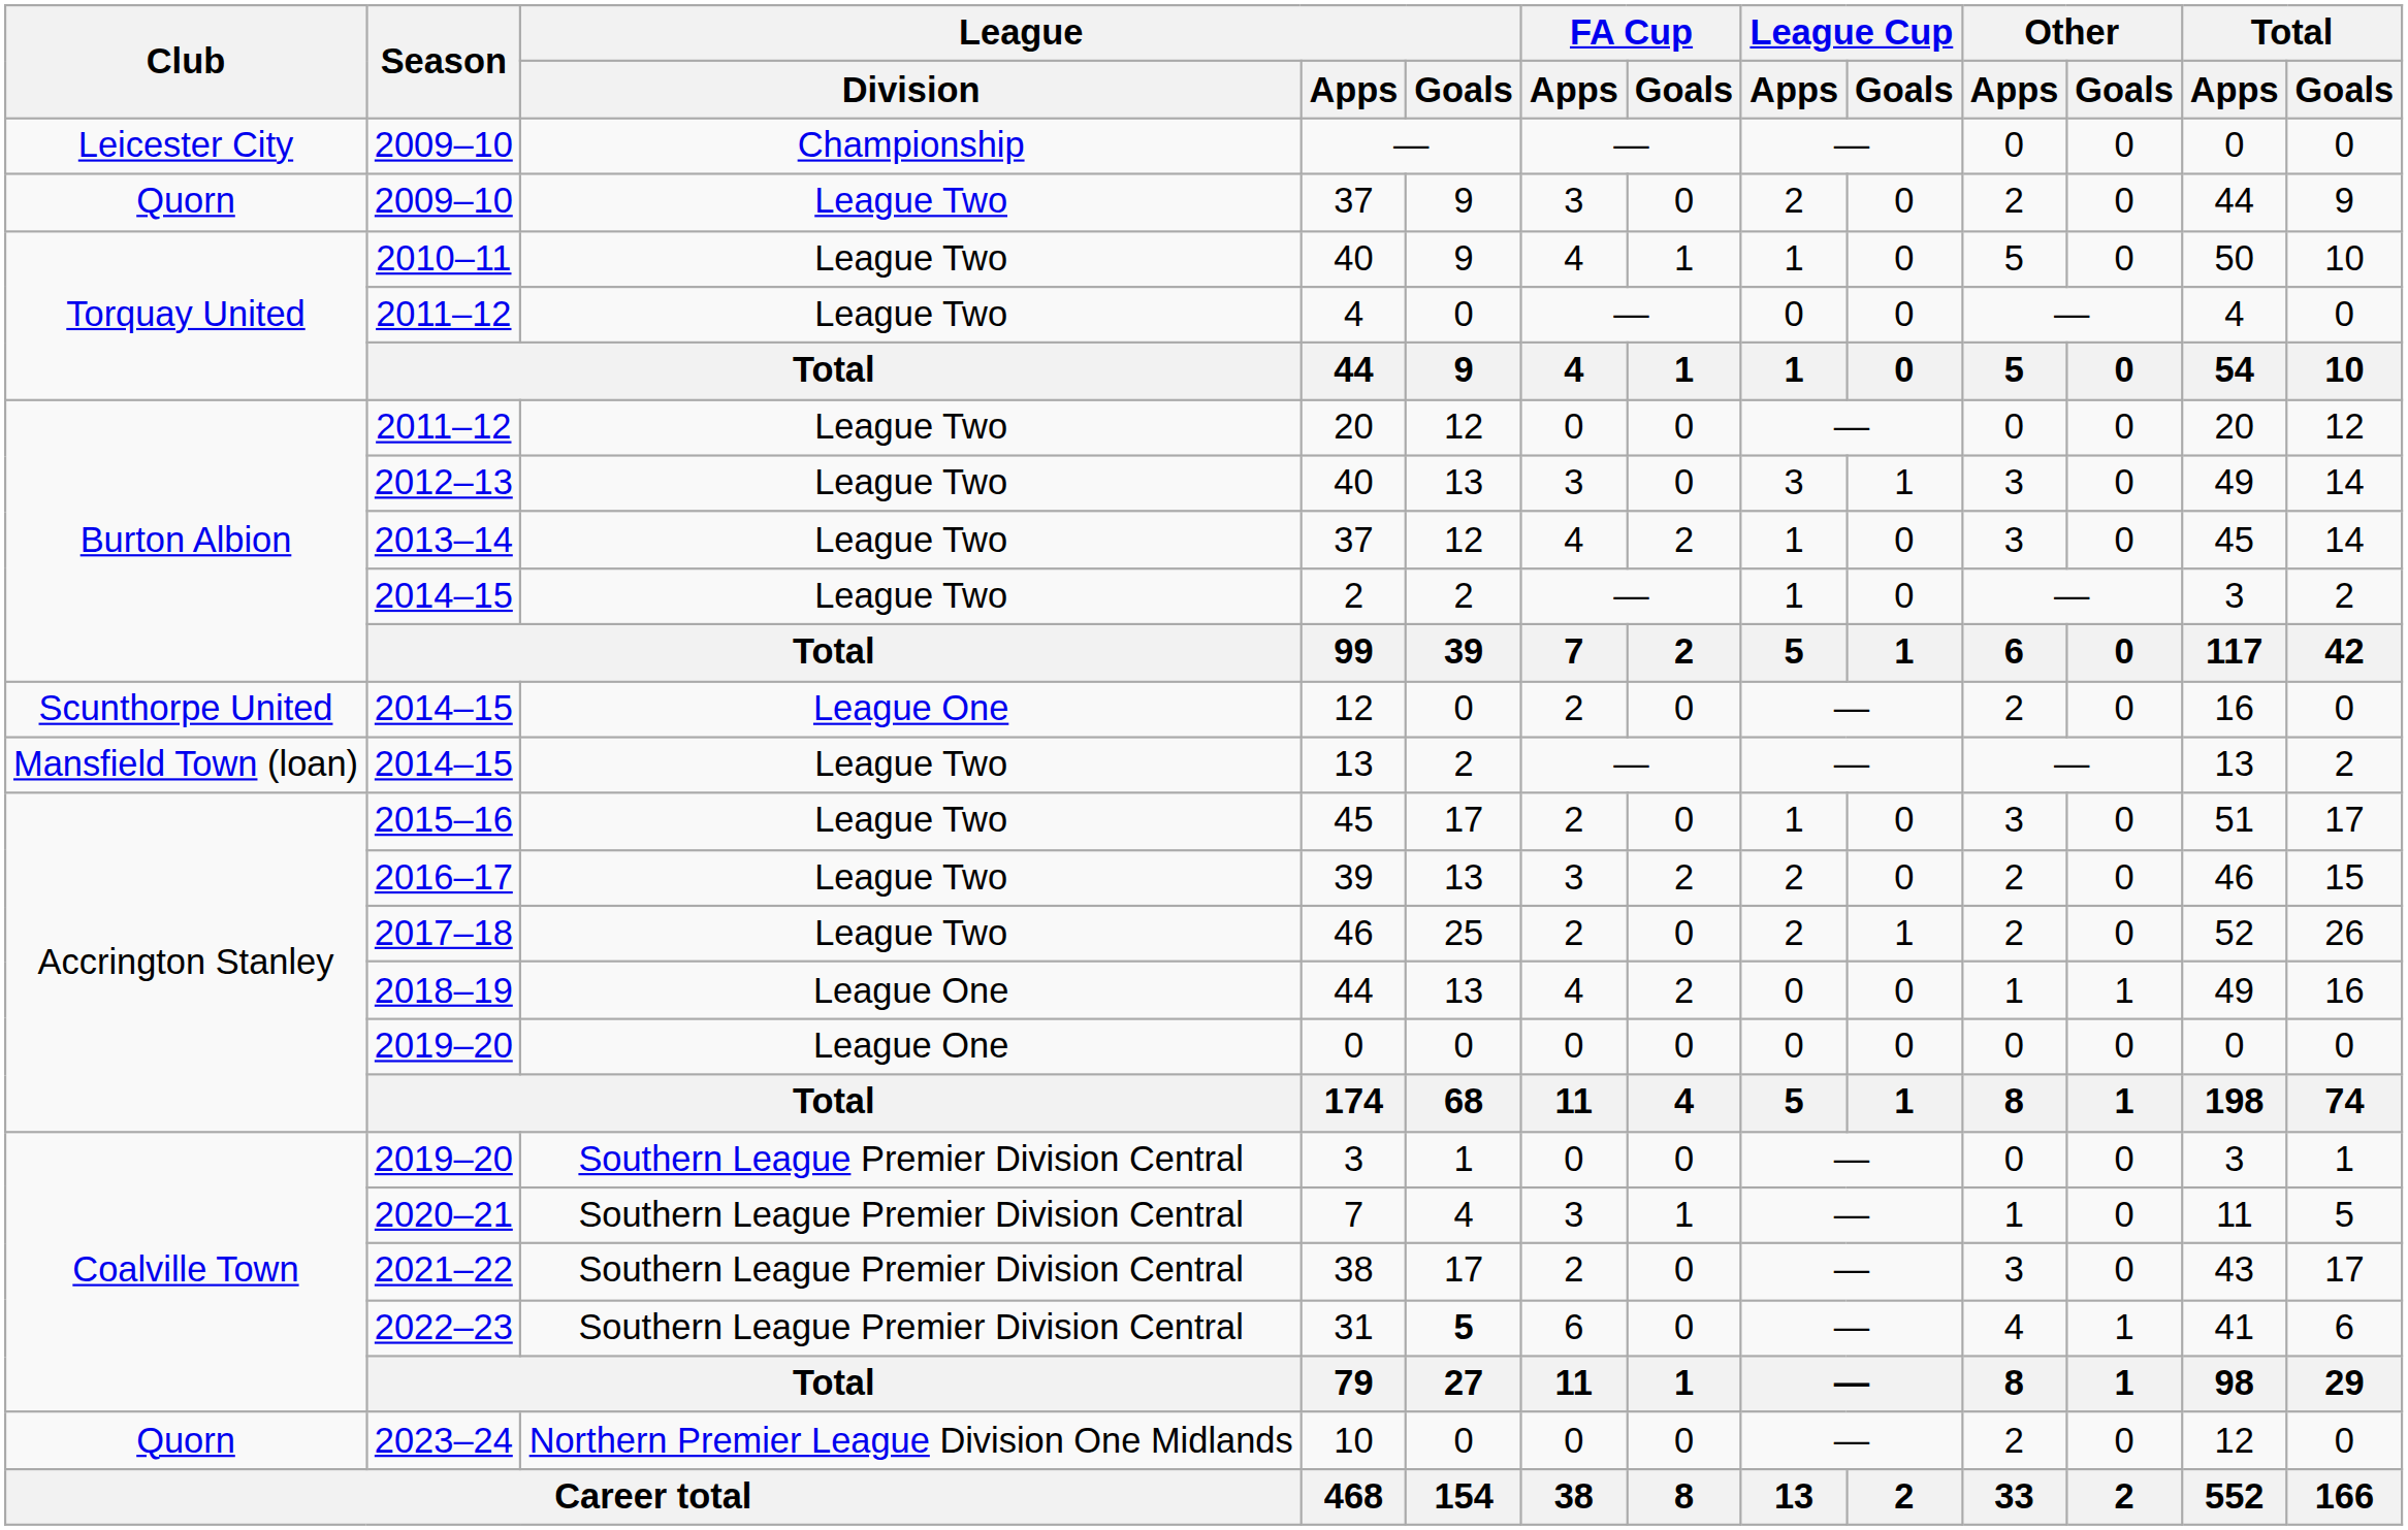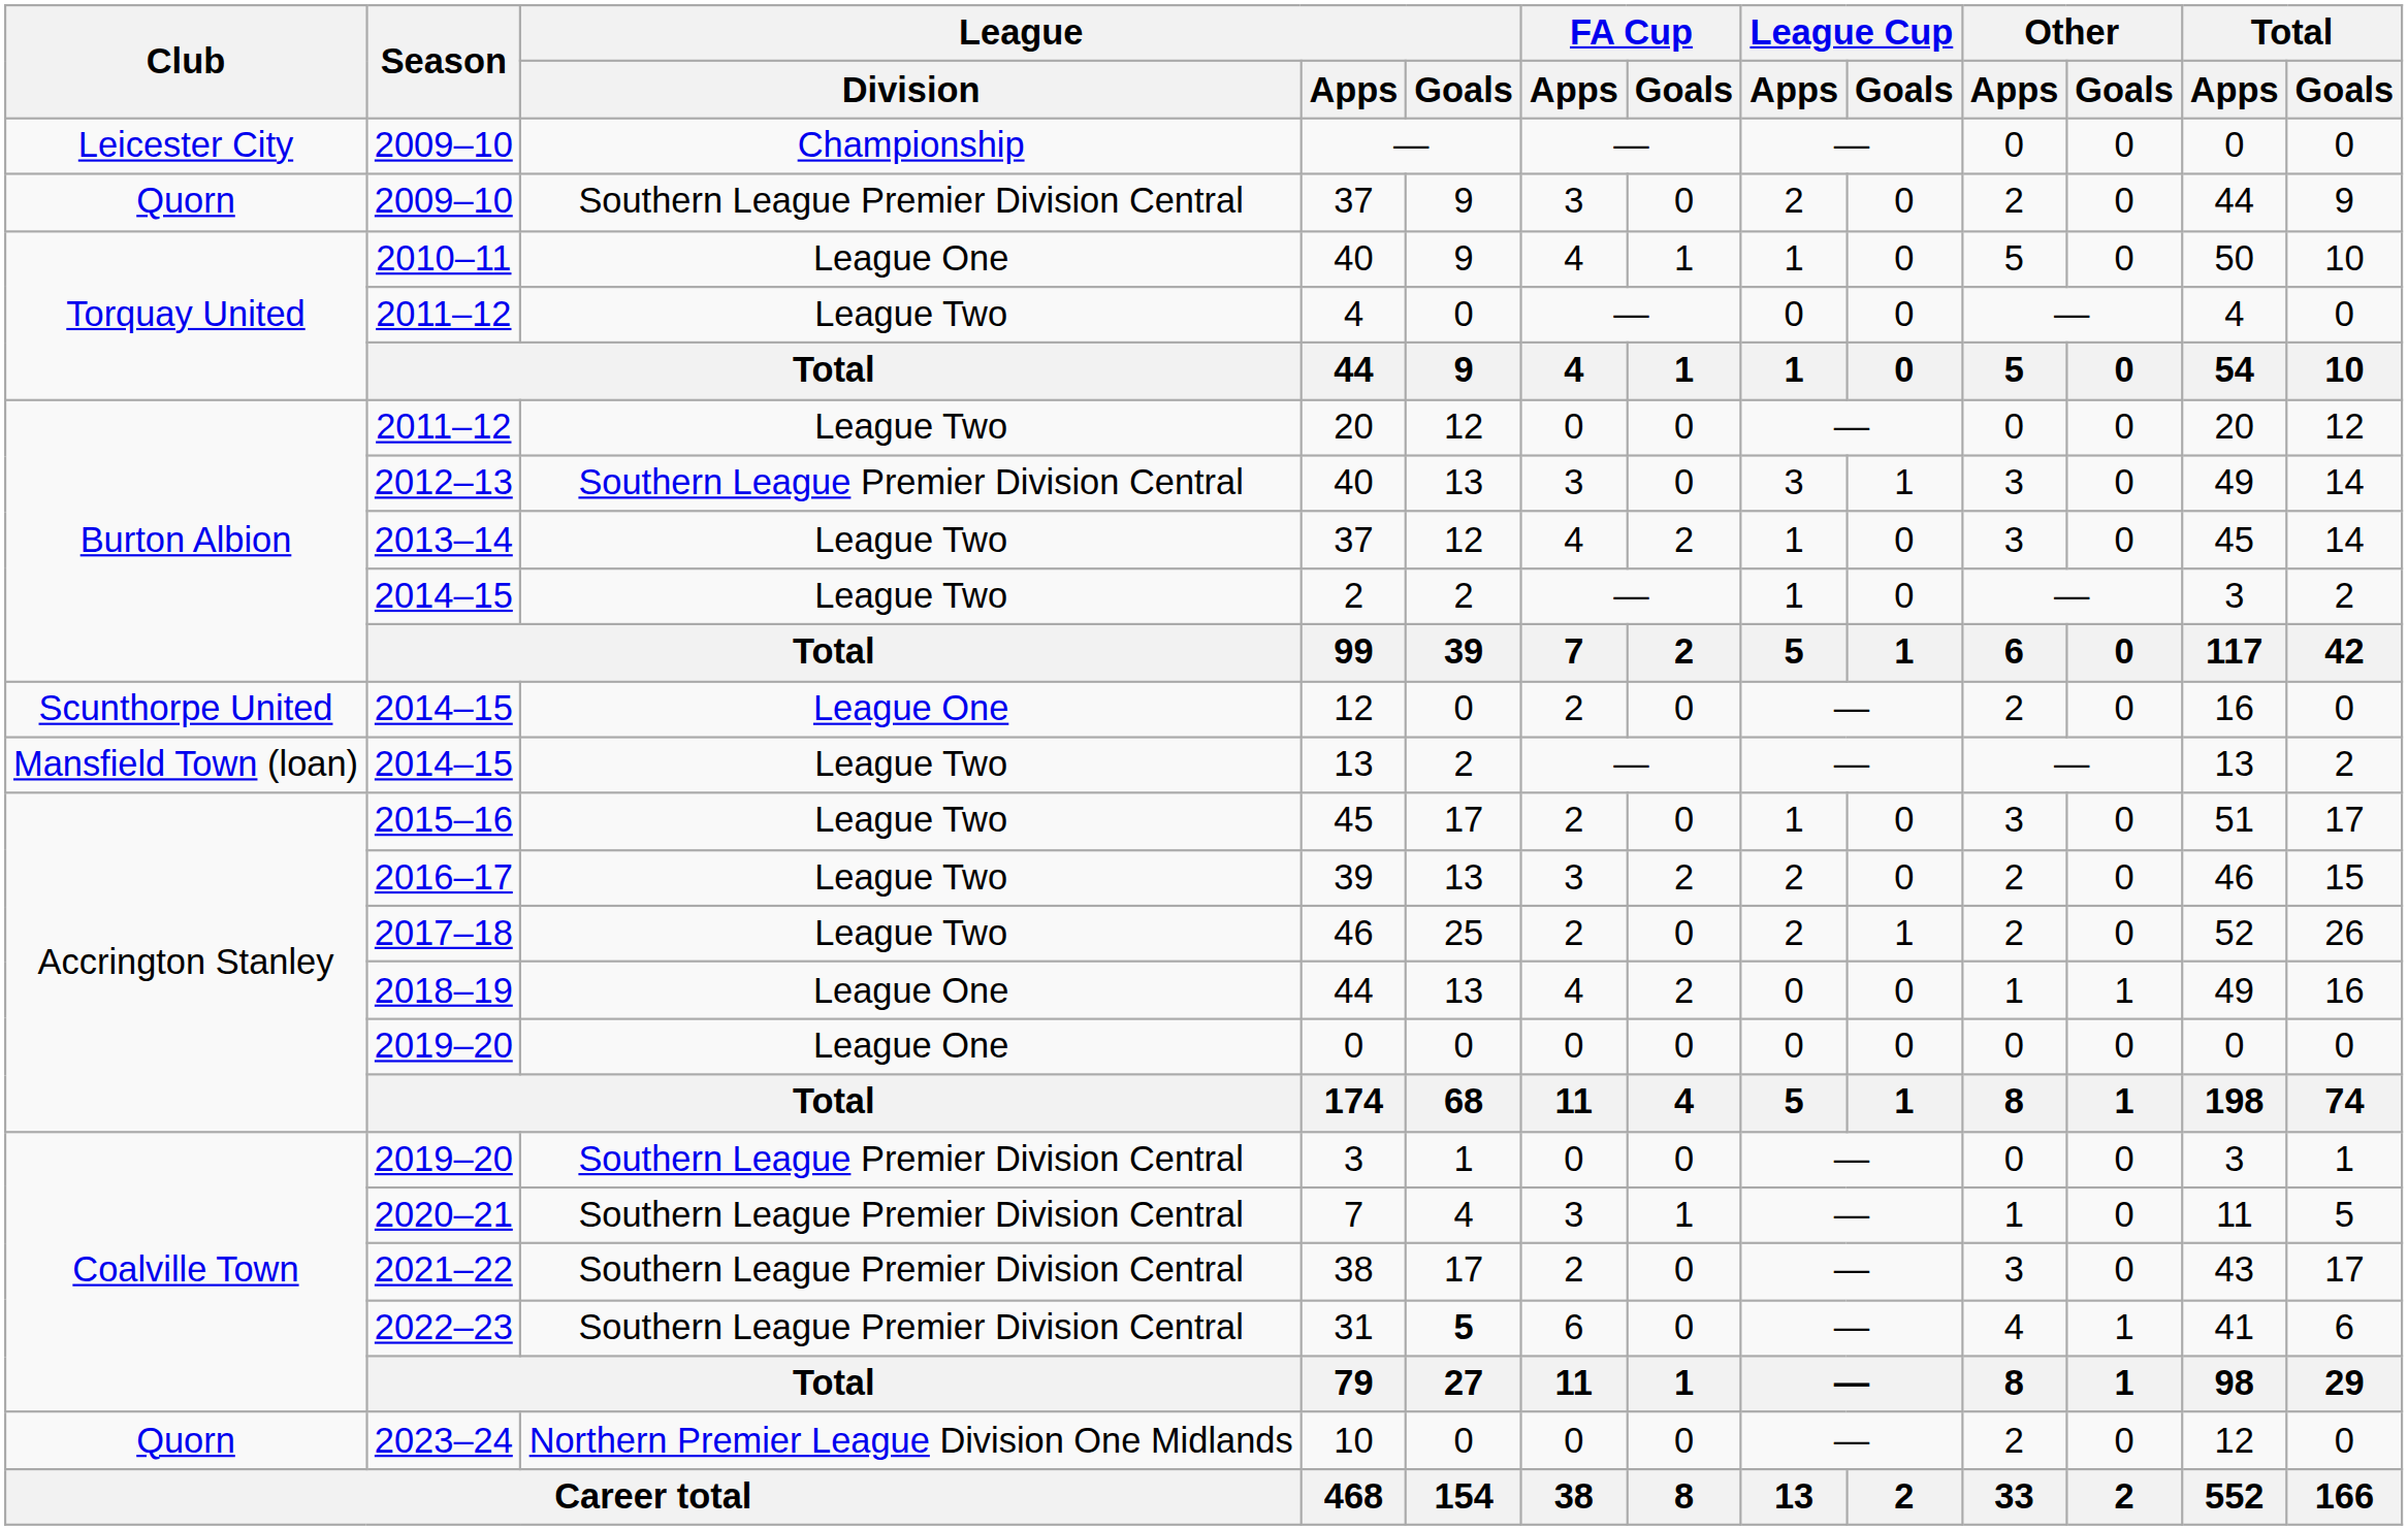 <table class=wikitable style=text-align:center>
 <tr>
 <th rowspan=2>Club</th>
 <th rowspan=2>Season</th>
 <th colspan=3>League</th>
 <th colspan=2><a href='#'>FA Cup</a></th>
 <th colspan=2><a href='#'>League Cup</a></th>
 <th colspan=2>Other</th>
 <th colspan=2>Total</th>
 </tr>
 <tr>
 <th>Division</th>
 <th>Apps</th>
 <th>Goals</th>
 <th>Apps</th>
 <th>Goals</th>
 <th>Apps</th>
 <th>Goals</th>
 <th>Apps</th>
 <th>Goals</th>
 <th>Apps</th>
 <th>Goals</th>
 </tr>
 <tr>
 <td><a href='#'>Leicester City</a></td>
 <td><a href='#'>2009–10</a></td>
 <td><a href='#'>Championship</a></td>
 <td colspan=2>—</td>
 <td colspan=2>—</td>
 <td colspan=2>—</td>
 <td>0</td>
 <td>0</td>
 <td>0</td>
 <td>0</td>
 </tr>
 <tr>
 <td><a href='#'>Quorn</a></td>
 <td><a href='#'>2009–10</a></td>
-<td><a href='#'>League Two</a></td>
+<td>Southern League Premier Division Central</td>
 <td>37</td>
 <td>9</td>
 <td>3</td>
 <td>0</td>
 <td>2</td>
 <td>0</td>
 <td>2</td>
 <td>0</td>
 <td>44</td>
 <td>9</td>
 </tr>
 <tr>
 <td rowspan=3><a href='#'>Torquay United</a></td>
 <td><a href='#'>2010–11</a></td>
-<td>League Two</td>
+<td>League One</td>
 <td>40</td>
 <td>9</td>
 <td>4</td>
 <td>1</td>
 <td>1</td>
 <td>0</td>
 <td>5</td>
 <td>0</td>
 <td>50</td>
 <td>10</td>
 </tr>
 <tr>
 <td><a href='#'>2011–12</a></td>
 <td>League Two</td>
 <td>4</td>
 <td>0</td>
 <td colspan=2>—</td>
 <td>0</td>
 <td>0</td>
 <td colspan=2>—</td>
 <td>4</td>
 <td>0</td>
 </tr>
 <tr>
 <th colspan=2>Total</th>
 <th>44</th>
 <th>9</th>
 <th>4</th>
 <th>1</th>
 <th>1</th>
 <th>0</th>
 <th>5</th>
 <th>0</th>
 <th>54</th>
 <th>10</th>
 </tr>
 <tr>
 <td rowspan=5><a href='#'>Burton Albion</a></td>
 <td><a href='#'>2011–12</a></td>
 <td>League Two</td>
 <td>20</td>
 <td>12</td>
 <td>0</td>
 <td>0</td>
 <td colspan=2>—</td>
 <td>0</td>
 <td>0</td>
 <td>20</td>
 <td>12</td>
 </tr>
 <tr>
 <td><a href='#'>2012–13</a></td>
-<td>League Two</td>
+<td><a href='#'>Southern League</a> Premier Division Central</td>
 <td>40</td>
 <td>13</td>
 <td>3</td>
 <td>0</td>
 <td>3</td>
 <td>1</td>
 <td>3</td>
 <td>0</td>
 <td>49</td>
 <td>14</td>
 </tr>
 <tr>
 <td><a href='#'>2013–14</a></td>
 <td>League Two</td>
 <td>37</td>
 <td>12</td>
 <td>4</td>
 <td>2</td>
 <td>1</td>
 <td>0</td>
 <td>3</td>
 <td>0</td>
 <td>45</td>
 <td>14</td>
 </tr>
 <tr>
 <td><a href='#'>2014–15</a></td>
 <td>League Two</td>
 <td>2</td>
 <td>2</td>
 <td colspan=2>—</td>
 <td>1</td>
 <td>0</td>
 <td colspan=2>—</td>
 <td>3</td>
 <td>2</td>
 </tr>
 <tr>
 <th colspan=2>Total</th>
 <th>99</th>
 <th>39</th>
 <th>7</th>
 <th>2</th>
 <th>5</th>
 <th>1</th>
 <th>6</th>
 <th>0</th>
 <th>117</th>
 <th>42</th>
 </tr>
 <tr>
 <td><a href='#'>Scunthorpe United</a></td>
 <td><a href='#'>2014–15</a></td>
 <td><a href='#'>League One</a></td>
 <td>12</td>
 <td>0</td>
 <td>2</td>
 <td>0</td>
 <td colspan=2>—</td>
 <td>2</td>
 <td>0</td>
 <td>16</td>
 <td>0</td>
 </tr>
 <tr>
 <td><a href='#'>Mansfield Town</a> (loan)</td>
 <td><a href='#'>2014–15</a></td>
 <td>League Two</td>
 <td>13</td>
 <td>2</td>
 <td colspan=2>—</td>
 <td colspan=2>—</td>
 <td colspan=2>—</td>
 <td>13</td>
 <td>2</td>
 </tr>
 <tr>
 <td rowspan="6">Accrington Stanley</td>
 <td><a href='#'>2015–16</a></td>
 <td>League Two</td>
 <td>45</td>
 <td>17</td>
 <td>2</td>
 <td>0</td>
 <td>1</td>
 <td>0</td>
 <td>3</td>
 <td>0</td>
 <td>51</td>
 <td>17</td>
 </tr>
 <tr>
 <td><a href='#'>2016–17</a></td>
 <td>League Two</td>
 <td>39</td>
 <td>13</td>
 <td>3</td>
 <td>2</td>
 <td>2</td>
 <td>0</td>
 <td>2</td>
 <td>0</td>
 <td>46</td>
 <td>15</td>
 </tr>
 <tr>
 <td><a href='#'>2017–18</a></td>
 <td>League Two</td>
 <td>46</td>
 <td>25</td>
 <td>2</td>
 <td>0</td>
 <td>2</td>
 <td>1</td>
 <td>2</td>
 <td>0</td>
 <td>52</td>
 <td>26</td>
 </tr>
 <tr>
 <td><a href='#'>2018–19</a></td>
 <td>League One</td>
 <td>44</td>
 <td>13</td>
 <td>4</td>
 <td>2</td>
 <td>0</td>
 <td>0</td>
 <td>1</td>
 <td>1</td>
 <td>49</td>
 <td>16</td>
 </tr>
 <tr>
 <td><a href='#'>2019–20</a></td>
 <td>League One</td>
 <td>0</td>
 <td>0</td>
 <td>0</td>
 <td>0</td>
 <td>0</td>
 <td>0</td>
 <td>0</td>
 <td>0</td>
 <td>0</td>
 <td>0</td>
 </tr>
 <tr>
 <th colspan=2>Total</th>
 <th>174</th>
 <th>68</th>
 <th>11</th>
 <th>4</th>
 <th>5</th>
 <th>1</th>
 <th>8</th>
 <th>1</th>
 <th>198</th>
 <th>74</th>
 </tr>
 <tr>
 <td rowspan="5"><a href='#'>Coalville Town</a></td>
 <td><a href='#'>2019–20</a></td>
 <td><a href='#'>Southern League</a> Premier Division Central</td>
 <td>3</td>
 <td>1</td>
 <td>0</td>
 <td>0</td>
 <td colspan="2">—</td>
 <td>0</td>
 <td>0</td>
 <td>3</td>
 <td>1</td>
 </tr>
 <tr>
 <td><a href='#'>2020–21</a></td>
 <td>Southern League Premier Division Central</td>
 <td>7</td>
 <td>4</td>
 <td>3</td>
 <td>1</td>
 <td colspan="2">—</td>
 <td>1</td>
 <td>0</td>
 <td>11</td>
 <td>5</td>
 </tr>
 <tr>
 <td><a href='#'>2021–22</a></td>
 <td>Southern League Premier Division Central</td>
 <td>38</td>
 <td>17</td>
 <td>2</td>
 <td>0</td>
 <td colspan="2">—</td>
 <td>3</td>
 <td>0</td>
 <td>43</td>
 <td>17</td>
 </tr>
 <tr>
 <td><a href='#'>2022–23</a></td>
 <td>Southern League Premier Division Central</td>
 <td>31</td>
 <td><strong>5</strong></td>
 <td>6</td>
 <td>0</td>
 <td colspan="2">—</td>
 <td>4</td>
 <td>1</td>
 <td>41</td>
 <td>6</td>
 </tr>
 <tr>
 <th colspan="2">Total</th>
 <th>79</th>
 <th>27</th>
 <th>11</th>
 <th>1</th>
 <th colspan="2">—</th>
 <th>8</th>
 <th>1</th>
 <th>98</th>
 <th>29</th>
 </tr>
 <tr>
 <td><a href='#'>Quorn</a></td>
 <td><a href='#'>2023–24</a></td>
 <td><a href='#'>Northern Premier League</a> Division One Midlands</td>
 <td>10</td>
 <td>0</td>
 <td>0</td>
 <td>0</td>
 <td colspan="2">—</td>
 <td>2</td>
 <td>0</td>
 <td>12</td>
 <td>0</td>
 </tr>
 <tr>
 <th colspan="3">Career total</th>
 <th>468</th>
 <th>154</th>
 <th>38</th>
 <th>8</th>
 <th>13</th>
 <th>2</th>
 <th>33</th>
 <th>2</th>
 <th>552</th>
 <th>166</th>
 </tr>
 </table>
